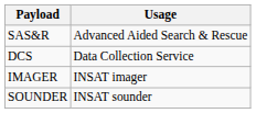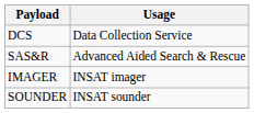 <table class="wikitable" style="font-size:85%;">
 <tr>
 <th>Payload</th>
 <th>Usage</th>
 </tr>
 <tr>
+<td>DCS</td>
+<td>Data Collection Service</td>
+</tr>
+<tr>
 <td>SAS&R</td>
 <td>Advanced Aided Search & Rescue</td>
-</tr>
-<tr>
-<td>DCS</td>
-<td>Data Collection Service</td>
 </tr>
 <tr>
 <td>IMAGER</td>
 <td>INSAT imager</td>
 </tr>
 <tr>
 <td>SOUNDER</td>
 <td>INSAT sounder</td>
 </tr>
 </table>
